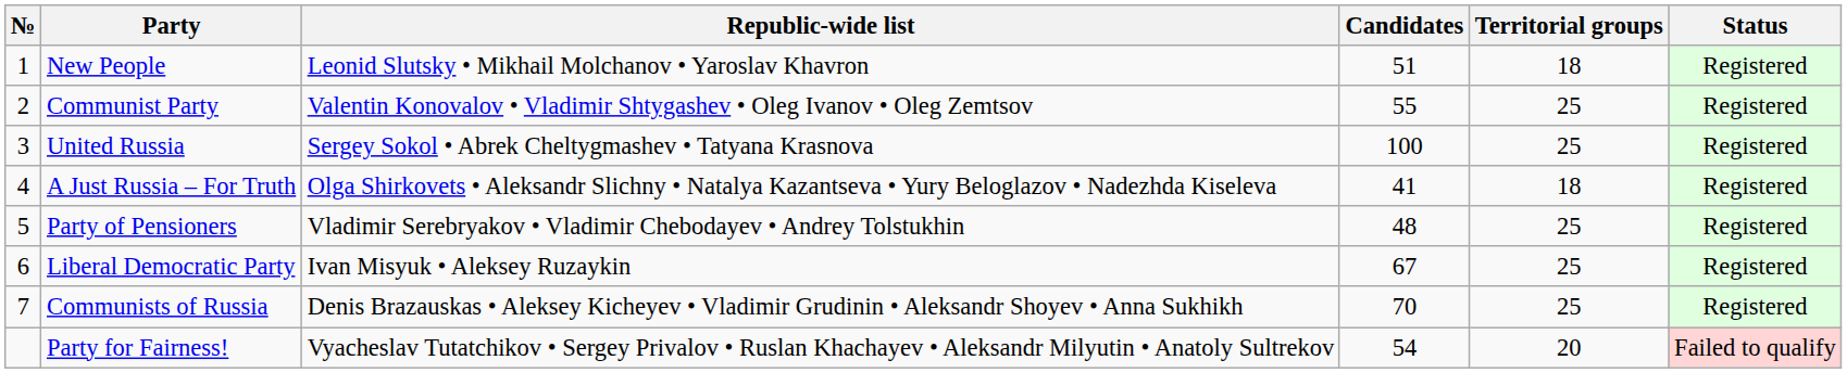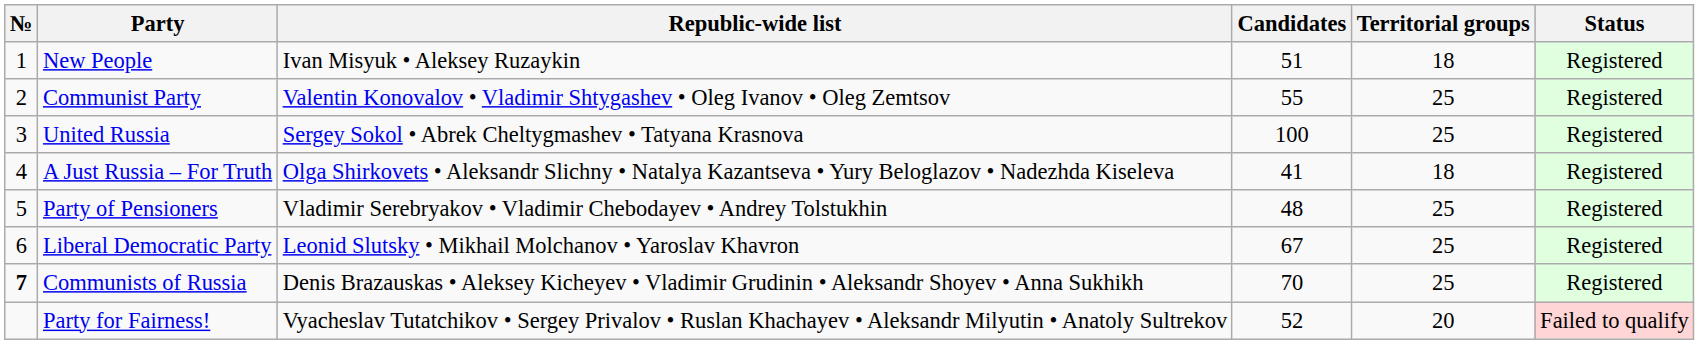 <table class="wikitable sortable" style="background: #f9f9f9; text-align:right; font-size: 95%">
 <tr>
 <th align=center>№</th>
 <th align=center>Party</th>
 <th align=center>Republic-wide list</th>
 <th align=center>Candidates</th>
 <th align=center>Territorial groups</th>
 <th align=center>Status</th>
 </tr>
 <tr>
 <td align=center>1</td>
 <td align=left><a href='#'>New People</a></td>
-<td align=left><a href='#'>Leonid Slutsky</a> • Mikhail Molchanov • Yaroslav Khavron</td>
+<td align=left>Ivan Misyuk • Aleksey Ruzaykin</td>
 <td align=center>51</td>
 <td align=center>18</td>
 <td align=center bgcolor="#DFFFDF">Registered</td>
 </tr>
 <tr>
 <td align=center>2</td>
 <td align=left><a href='#'>Communist Party</a></td>
 <td align=left><a href='#'>Valentin Konovalov</a> • <a href='#'>Vladimir Shtygashev</a> • Oleg Ivanov • Oleg Zemtsov</td>
 <td align=center>55</td>
 <td align=center>25</td>
 <td align=center bgcolor="#DFFFDF">Registered</td>
 </tr>
 <tr>
 <td align=center>3</td>
 <td align=left><a href='#'>United Russia</a></td>
 <td align=left><a href='#'>Sergey Sokol</a> • Abrek Cheltygmashev • Tatyana Krasnova</td>
 <td align=center>100</td>
 <td align=center>25</td>
 <td align=center bgcolor="#DFFFDF">Registered</td>
 </tr>
 <tr>
 <td align=center>4</td>
 <td align=left><a href='#'>A Just Russia – For Truth</a></td>
 <td align=left><a href='#'>Olga Shirkovets</a> • Aleksandr Slichny • Natalya Kazantseva • Yury Beloglazov • Nadezhda Kiseleva</td>
 <td align=center>41</td>
 <td align=center>18</td>
 <td align=center bgcolor="#DFFFDF">Registered</td>
 </tr>
 <tr>
 <td align=center>5</td>
 <td align=left><a href='#'>Party of Pensioners</a></td>
 <td align=left>Vladimir Serebryakov • Vladimir Chebodayev • Andrey Tolstukhin</td>
 <td align=center>48</td>
 <td align=center>25</td>
 <td align=center bgcolor="#DFFFDF">Registered</td>
 </tr>
 <tr>
 <td align=center>6</td>
 <td align=left><a href='#'>Liberal Democratic Party</a></td>
-<td align=left>Ivan Misyuk • Aleksey Ruzaykin</td>
+<td align=left><a href='#'>Leonid Slutsky</a> • Mikhail Molchanov • Yaroslav Khavron</td>
 <td align=center>67</td>
 <td align=center>25</td>
 <td align=center bgcolor="#DFFFDF">Registered</td>
 </tr>
 <tr>
-<td align=center>7</td>
+<td align=center><strong>7</strong></td>
 <td align=left><a href='#'>Communists of Russia</a></td>
 <td align=left>Denis Brazauskas • Aleksey Kicheyev • Vladimir Grudinin • Aleksandr Shoyev • Anna Sukhikh</td>
 <td align=center>70</td>
 <td align=center>25</td>
 <td align=center bgcolor="#DFFFDF">Registered</td>
 </tr>
 <tr>
 <td></td>
 <td align=left><a href='#'>Party for Fairness!</a></td>
 <td align=left>Vyacheslav Tutatchikov • Sergey Privalov • Ruslan Khachayev • Aleksandr Milyutin • Anatoly Sultrekov</td>
-<td align=center>54</td>
+<td align=center>52</td>
 <td align=center>20</td>
 <td align=center bgcolor="#FFD5D5">Failed to qualify</td>
 </tr>
 </table>
